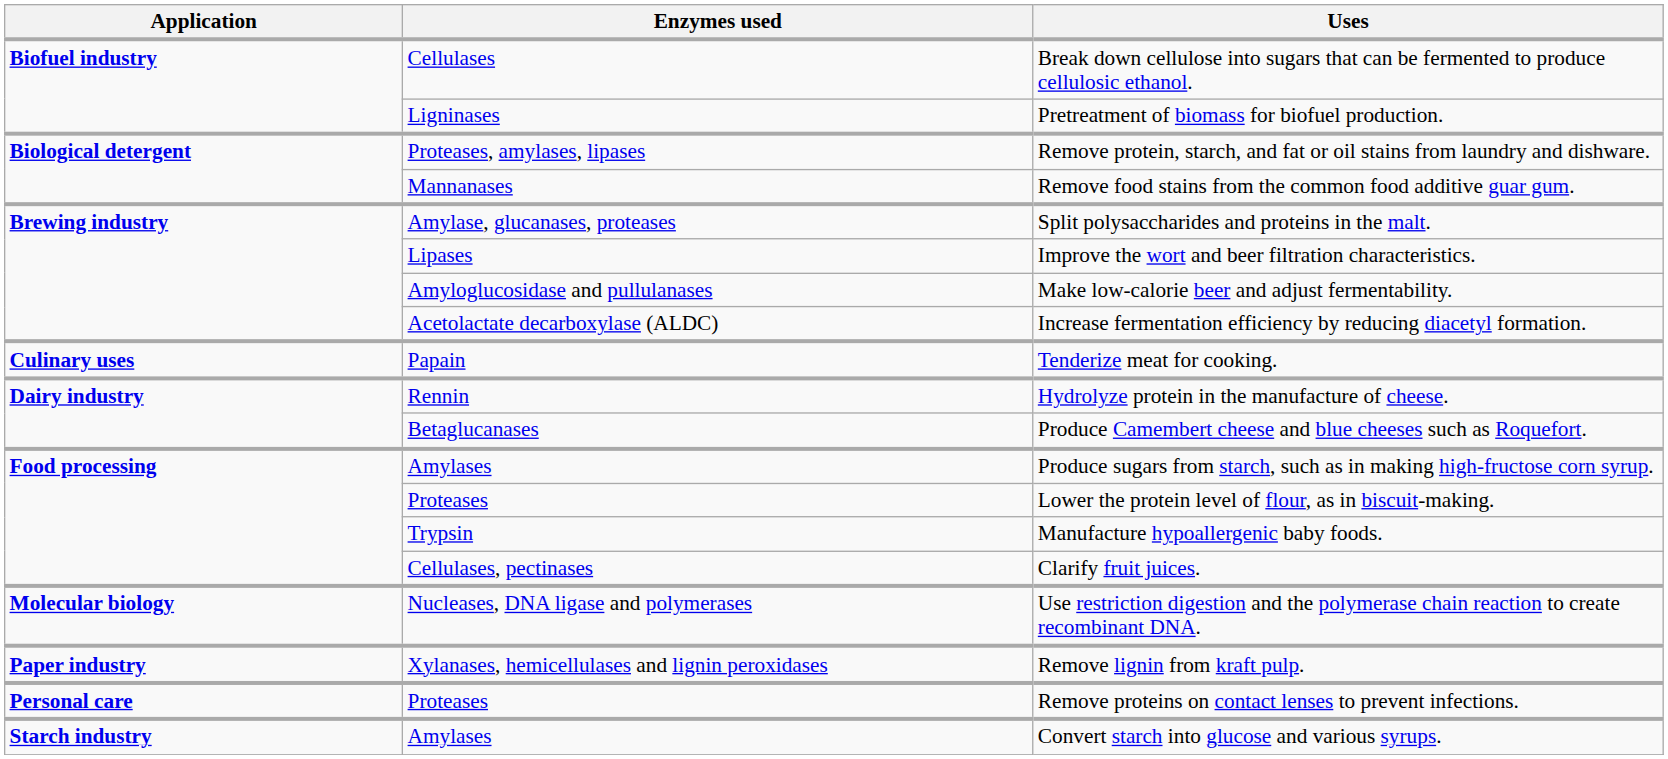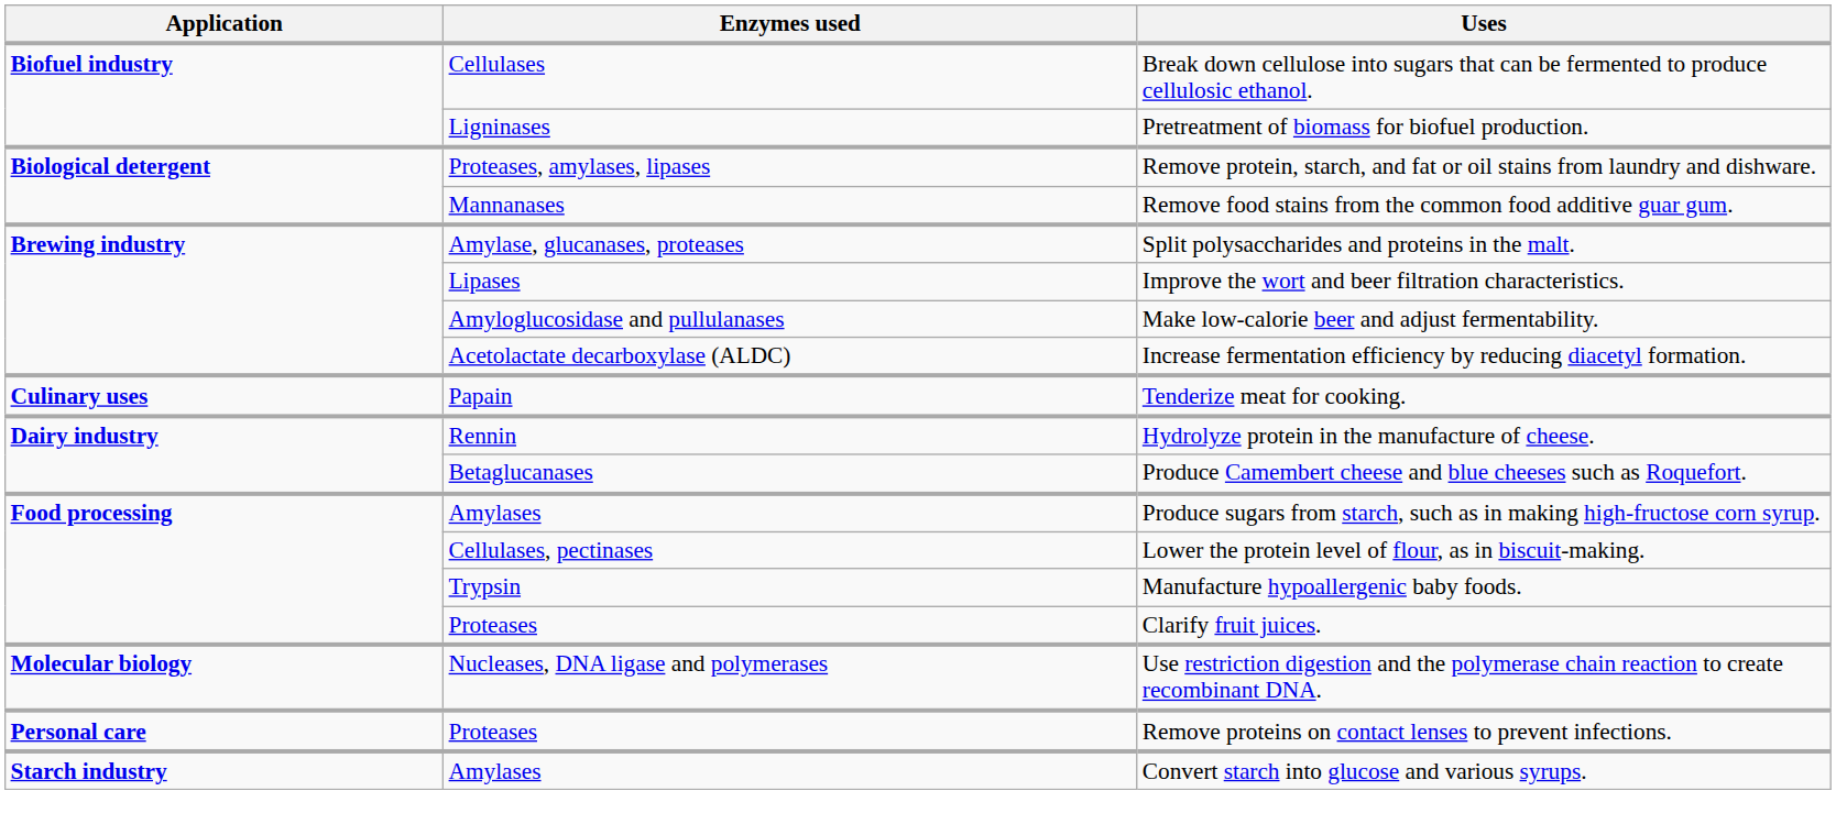 <table class="wikitable">
 <tr style="text-align:center;">
 <th style="width:24%; ">Application</th>
 <th style="width:38%; ">Enzymes used</th>
 <th style="width:38%; ">Uses</th>
 </tr>
 <tr valign="top">
 <td style="border-top:solid 3px #aaa;" rowspan="2"><strong><a href='#'>Biofuel industry</a></strong></td>
 <td style="border-top:solid 3px #aaa;"><a href='#'>Cellulases</a></td>
 <td style="border-top:solid 3px #aaa;">Break down cellulose into sugars that can be fermented to produce <a href='#'>cellulosic ethanol</a>.</td>
 </tr>
 <tr valign="top">
 <td><a href='#'>Ligninases</a></td>
 <td>Pretreatment of <a href='#'>biomass</a> for biofuel production.</td>
 </tr>
 <tr valign="top">
 <td style="border-top:solid 3px #aaa;" rowspan="2"><strong><a href='#'>Biological detergent</a></strong></td>
 <td style="border-top:solid 3px #aaa;"><a href='#'>Proteases</a>, <a href='#'>amylases</a>, <a href='#'>lipases</a></td>
 <td style="border-top:solid 3px #aaa;">Remove protein, starch, and fat or oil stains from laundry and dishware.</td>
 </tr>
 <tr valign="top">
 <td><a href='#'>Mannanases</a></td>
 <td>Remove food stains from the common food additive <a href='#'>guar gum</a>.</td>
 </tr>
 <tr valign="top">
 <td style="border-top:solid 3px #aaa;" rowspan="4"><strong><a href='#'>Brewing industry</a></strong></td>
 <td style="border-top:solid 3px #aaa;"><a href='#'>Amylase</a>, <a href='#'>glucanases</a>, <a href='#'>proteases</a></td>
 <td style="border-top:solid 3px #aaa;">Split polysaccharides and proteins in the <a href='#'>malt</a>.</td>
 </tr>
 <tr valign="top">
 <td><a href='#'>Lipases</a></td>
 <td>Improve the <a href='#'>wort</a> and beer filtration characteristics.</td>
 </tr>
 <tr valign="top">
 <td><a href='#'>Amyloglucosidase</a> and <a href='#'>pullulanases</a></td>
 <td>Make low-calorie <a href='#'>beer</a> and adjust fermentability.</td>
 </tr>
 <tr valign="top">
 <td><a href='#'>Acetolactate decarboxylase</a> (ALDC)</td>
 <td>Increase fermentation efficiency by reducing <a href='#'>diacetyl</a> formation.</td>
 </tr>
 <tr valign="top">
 <td style="border-top:solid 3px #aaa;"><strong><a href='#'>Culinary uses</a></strong></td>
 <td style="border-top:solid 3px #aaa;"><a href='#'>Papain</a></td>
 <td style="border-top:solid 3px #aaa;"><a href='#'>Tenderize</a> meat for cooking.</td>
 </tr>
 <tr valign="top">
 <td style="border-top:solid 3px #aaa;" rowspan="2"><strong><a href='#'>Dairy industry</a></strong></td>
 <td style = "border-top:solid 3px #aaa;"><a href='#'>Rennin</a></td>
 <td style="border-top:solid 3px #aaa;"><a href='#'>Hydrolyze</a> protein in the manufacture of <a href='#'>cheese</a>.</td>
 </tr>
 <tr valign="top">
 <td><a href='#'>Betaglucanases</a></td>
 <td>Produce <a href='#'>Camembert cheese</a> and <a href='#'>blue cheeses</a> such as <a href='#'>Roquefort</a>.</td>
 </tr>
 <tr valign="top">
 <td style="border-top:solid 3px #aaa;" rowspan="4"><strong><a href='#'>Food processing</a></strong></td>
 <td style="border-top:solid 3px #aaa;"><a href='#'>Amylases</a></td>
 <td style="border-top:solid 3px #aaa;">Produce sugars from <a href='#'>starch</a>, such as in making <a href='#'>high-fructose corn syrup</a>.</td>
 </tr>
 <tr valign="top">
-<td><a href='#'>Proteases</a></td>
+<td><a href='#'>Cellulases</a>, <a href='#'>pectinases</a></td>
 <td>Lower the protein level of <a href='#'>flour</a>, as in <a href='#'>biscuit</a>-making.</td>
 </tr>
 <tr valign="top">
 <td><a href='#'>Trypsin</a></td>
 <td>Manufacture <a href='#'>hypoallergenic</a> baby foods.</td>
 </tr>
 <tr valign="top">
-<td><a href='#'>Cellulases</a>, <a href='#'>pectinases</a></td>
+<td><a href='#'>Proteases</a></td>
 <td>Clarify <a href='#'>fruit juices</a>.</td>
 </tr>
 <tr valign="top">
 <td style="border-top:solid 3px #aaa;"><strong><a href='#'>Molecular biology</a></strong></td>
 <td style="border-top:solid 3px #aaa;"><a href='#'>Nucleases</a>, <a href='#'>DNA ligase</a> and <a href='#'>polymerases</a></td>
 <td style="border-top:solid 3px #aaa;">Use <a href='#'>restriction digestion</a> and the <a href='#'>polymerase chain reaction</a> to create <a href='#'>recombinant DNA</a>.</td>
-</tr>
-<tr valign="top">
-<td style="border-top:solid 3px #aaa;"><strong><a href='#'>Paper industry</a></strong></td>
-<td style="border-top:solid 3px #aaa;"><a href='#'>Xylanases</a>, <a href='#'>hemicellulases</a> and <a href='#'>lignin peroxidases</a></td>
-<td style="border-top:solid 3px #aaa;">Remove <a href='#'>lignin</a> from <a href='#'>kraft pulp</a>.</td>
 </tr>
 <tr valign="top">
 <td style="border-top:solid 3px #aaa;"><strong><a href='#'>Personal care</a></strong></td>
 <td style="border-top:solid 3px #aaa;"><a href='#'>Proteases</a></td>
 <td style="border-top:solid 3px #aaa;">Remove proteins on <a href='#'>contact lenses</a> to prevent infections.</td>
 </tr>
 <tr valign="top">
 <td style="border-top:solid 3px #aaa;" rowspan="1"><strong><a href='#'>Starch industry</a></strong></td>
 <td style="border-top:solid 3px #aaa;"><a href='#'>Amylases</a></td>
 <td style="border-top:solid 3px #aaa;">Convert <a href='#'>starch</a> into <a href='#'>glucose</a> and various <a href='#'>syrups</a>.</td>
 </tr>
 </table>
